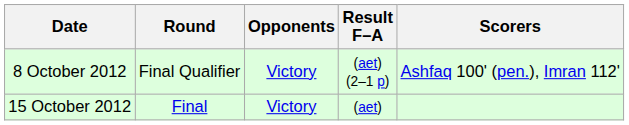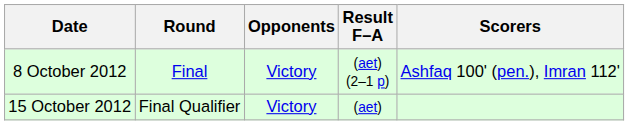 <table class="wikitable" style="text-align:center">
 <tr>
 <th>Date</th>
 <th>Round</th>
 <th>Opponents</th>
 <th>Result<br>F–A</th>
 <th>Scorers</th>
 </tr>
 <tr bgcolor="#ddffdd">
 <td>8 October 2012</td>
-<td>Final Qualifier</td>
+<td><a href='#'>Final</a></td>
 <td><a href='#'>Victory</a></td>
 <td> <small>(<a href='#'>aet</a>)</small><br><small>(2–1 <a href='#'>p</a>)</small></td>
 <td><a href='#'>Ashfaq</a> 100' (<a href='#'>pen.</a>), <a href='#'>Imran</a> 112'</td>
 </tr>
 <tr bgcolor="#ddffdd">
 <td>15 October 2012</td>
-<td><a href='#'>Final</a></td>
+<td>Final Qualifier</td>
 <td><a href='#'>Victory</a></td>
 <td><small>(<a href='#'>aet</a>)</small></td>
 <td></td>
 </tr>
 </table>
